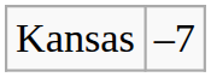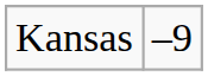 <table class="wikitable">
 <tr>
 </tr>
 <tr>
 <td>Kansas</td>
-<td>–7</td>
+<td>–9</td>
 </tr>
 </table>
